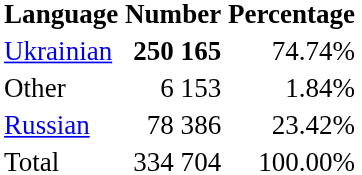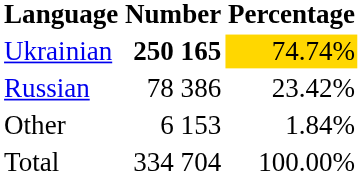 <table class="standard">
 <tr>
 <th>Language</th>
 <th>Number</th>
 <th>Percentage</th>
 </tr>
 <tr>
 <td><a href='#'>Ukrainian</a></td>
 <td align="right"><strong>250 165</strong></td>
-<td align="right">74.74%</td>
+<td align="right" style="background: gold;">74.74%</td>
+</tr>
+<tr>
+<td><a href='#'>Russian</a></td>
+<td align="right">78 386</td>
+<td align="right">23.42%</td>
 </tr>
 <tr>
 <td>Other</td>
 <td align="right">6 153</td>
 <td align="right">1.84%</td>
 </tr>
 <tr>
-<td><a href='#'>Russian</a></td>
-<td align="right">78 386</td>
-<td align="right">23.42%</td>
-</tr>
-<tr>
 <td>Total</td>
 <td align="right">334 704</td>
 <td align="right">100.00%</td>
 </tr>
 </table>
